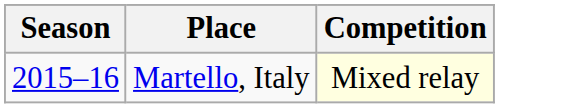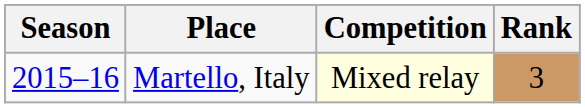 <table class="wikitable sortable" style="text-align: center;">
 <tr>
 <th>Season</th>
 <th>Place</th>
 <th>Competition</th>
+<th>Rank</th>
 </tr>
 <tr>
 <td><a href='#'>2015–16</a></td>
 <td style="text-align: left;"> <a href='#'>Martello</a>, Italy</td>
 <td style="background: lightyellow;">Mixed relay</td>
+<td bgcolor="cc9966">3</td>
 </tr>
 </table>
